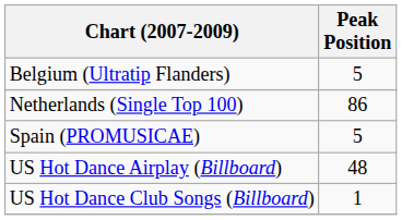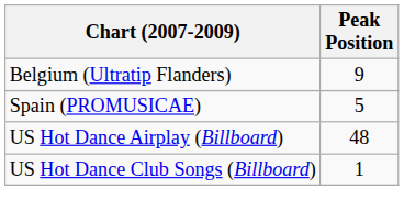 <table class="wikitable sortable">
 <tr>
 <th align="left">Chart (2007-2009)</th>
 <th align="left">Peak<br>Position</th>
 </tr>
 <tr>
 <td align="left">Belgium (<a href='#'>Ultratip</a> Flanders)</td>
-<td align="center">5</td>
+<td align="center">9</td>
 </tr>
 <tr>
-</tr>
-<tr>
-<td align="left">Netherlands (<a href='#'>Single Top 100</a>)</td>
-<td align="center">86</td>
 </tr>
 <tr>
 <td align="left">Spain (<a href='#'>PROMUSICAE</a>)</td>
 <td align="center">5</td>
 </tr>
 <tr>
 <td align="left">US <a href='#'>Hot Dance Airplay</a> (<em><a href='#'>Billboard</a></em>)</td>
 <td align="center">48</td>
 </tr>
 <tr>
 <td align="left">US <a href='#'>Hot Dance Club Songs</a> (<em><a href='#'>Billboard</a></em>)</td>
 <td align="center">1</td>
 </tr>
 <tr>
 </tr>
 </table>
